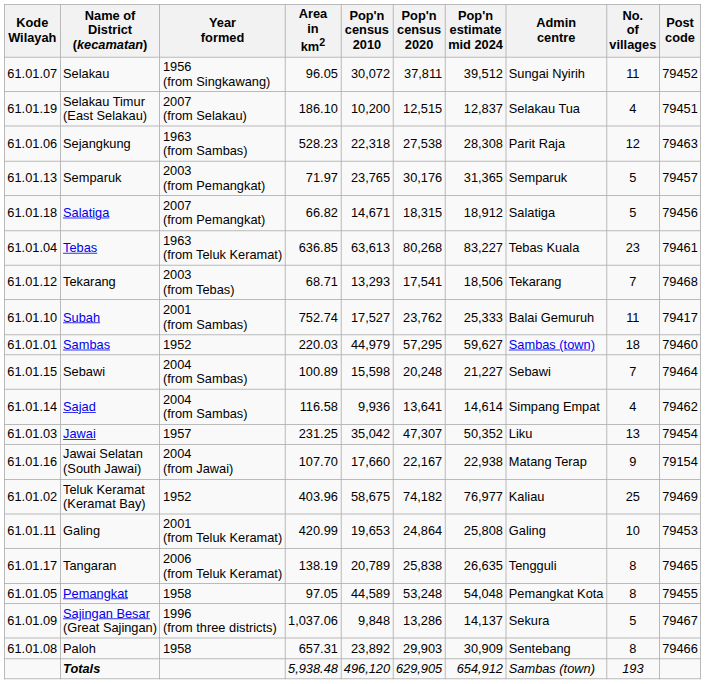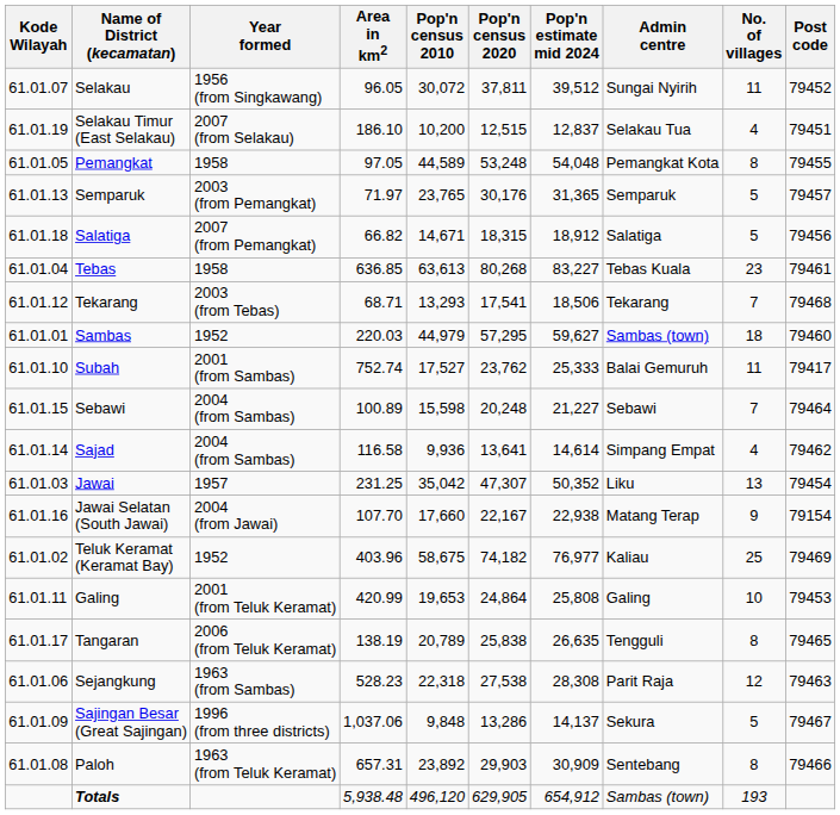 <table class="sortable wikitable">
 <tr>
 <th>Kode <br>Wilayah</th>
 <th>Name of<br>District<br>(<em>kecamatan</em>)</th>
 <th>Year <br>formed</th>
 <th>Area <br> in<br>km<sup>2</sup></th>
 <th>Pop'n<br>census<br>2010</th>
 <th>Pop'n<br>census<br>2020</th>
 <th>Pop'n<br>estimate<br>mid 2024</th>
 <th>Admin<br>centre</th>
 <th>No.<br>of<br>villages</th>
 <th>Post<br>code</th>
 </tr>
 <tr>
 <td>61.01.07</td>
 <td>Selakau</td>
 <td>1956<br>(from Singkawang)</td>
 <td align="right">96.05</td>
 <td align="right">30,072</td>
 <td align="right">37,811</td>
 <td align="right">39,512</td>
 <td>Sungai Nyirih</td>
 <td align="center">11</td>
 <td>79452</td>
 </tr>
 <tr>
 <td>61.01.19</td>
 <td>Selakau Timur <br>(East Selakau)</td>
 <td>2007<br>(from Selakau)</td>
 <td align="right">186.10</td>
 <td align="right">10,200</td>
 <td align="right">12,515</td>
 <td align="right">12,837</td>
 <td>Selakau Tua</td>
 <td align="center">4</td>
 <td>79451</td>
 </tr>
 <tr>
-<td>61.01.06</td>
-<td>Sejangkung</td>
-<td>1963<br>(from Sambas)</td>
-<td align="right">528.23</td>
-<td align="right">22,318</td>
-<td align="right">27,538</td>
-<td align="right">28,308</td>
-<td>Parit Raja</td>
-<td align="center">12</td>
-<td>79463</td>
+<td>61.01.05</td>
+<td><a href='#'>Pemangkat</a></td>
+<td>1958</td>
+<td align="right">97.05</td>
+<td align="right">44,589</td>
+<td align="right">53,248</td>
+<td align="right">54,048</td>
+<td>Pemangkat Kota</td>
+<td align="center">8</td>
+<td>79455</td>
 </tr>
 <tr>
 <td>61.01.13</td>
 <td>Semparuk</td>
 <td>2003<br>(from Pemangkat)</td>
 <td align="right">71.97</td>
 <td align="right">23,765</td>
 <td align="right">30,176</td>
 <td align="right">31,365</td>
 <td>Semparuk</td>
 <td align="center">5</td>
 <td>79457</td>
 </tr>
 <tr>
 <td>61.01.18</td>
 <td><a href='#'>Salatiga</a></td>
 <td>2007<br>(from Pemangkat)</td>
 <td align="right">66.82</td>
 <td align="right">14,671</td>
 <td align="right">18,315</td>
 <td align="right">18,912</td>
 <td>Salatiga</td>
 <td align="center">5</td>
 <td>79456</td>
 </tr>
 <tr>
 <td>61.01.04</td>
 <td><a href='#'>Tebas</a></td>
-<td>1963<br>(from Teluk Keramat)</td>
+<td>1958</td>
 <td align="right">636.85</td>
 <td align="right">63,613</td>
 <td align="right">80,268</td>
 <td align="right">83,227</td>
 <td>Tebas Kuala</td>
 <td align="center">23</td>
 <td>79461</td>
 </tr>
 <tr>
 <td>61.01.12</td>
 <td>Tekarang</td>
 <td>2003<br>(from Tebas)</td>
 <td align="right">68.71</td>
 <td align="right">13,293</td>
 <td align="right">17,541</td>
 <td align="right">18,506</td>
 <td>Tekarang</td>
 <td align="center">7</td>
 <td>79468</td>
 </tr>
 <tr>
+<td>61.01.01</td>
+<td><a href='#'>Sambas</a></td>
+<td>1952</td>
+<td align="right">220.03</td>
+<td align="right">44,979</td>
+<td align="right">57,295</td>
+<td align="right">59,627</td>
+<td><a href='#'>Sambas (town)</a></td>
+<td align="center">18</td>
+<td>79460</td>
+</tr>
+<tr>
 <td>61.01.10</td>
 <td><a href='#'>Subah</a></td>
 <td>2001<br>(from Sambas)</td>
 <td align="right">752.74</td>
 <td align="right">17,527</td>
 <td align="right">23,762</td>
 <td align="right">25,333</td>
 <td>Balai Gemuruh</td>
 <td align="center">11</td>
 <td>79417</td>
-</tr>
-<tr>
-<td>61.01.01</td>
-<td><a href='#'>Sambas</a></td>
-<td>1952</td>
-<td align="right">220.03</td>
-<td align="right">44,979</td>
-<td align="right">57,295</td>
-<td align="right">59,627</td>
-<td><a href='#'>Sambas (town)</a></td>
-<td align="center">18</td>
-<td>79460</td>
 </tr>
 <tr>
 <td>61.01.15</td>
 <td>Sebawi</td>
 <td>2004<br>(from Sambas)</td>
 <td align="right">100.89</td>
 <td align="right">15,598</td>
 <td align="right">20,248</td>
 <td align="right">21,227</td>
 <td>Sebawi</td>
 <td align="center">7</td>
 <td>79464</td>
 </tr>
 <tr>
 <td>61.01.14</td>
 <td><a href='#'>Sajad</a></td>
 <td>2004<br>(from Sambas)</td>
 <td align="right">116.58</td>
 <td align="right">9,936</td>
 <td align="right">13,641</td>
 <td align="right">14,614</td>
 <td>Simpang Empat</td>
 <td align="center">4</td>
 <td>79462</td>
 </tr>
 <tr>
 <td>61.01.03</td>
 <td><a href='#'>Jawai</a></td>
 <td>1957</td>
 <td align="right">231.25</td>
 <td align="right">35,042</td>
 <td align="right">47,307</td>
 <td align="right">50,352</td>
 <td>Liku</td>
 <td align="center">13</td>
 <td>79454</td>
 </tr>
 <tr>
 <td>61.01.16</td>
 <td>Jawai Selatan <br>(South Jawai)</td>
 <td>2004<br>(from Jawai)</td>
 <td align="right">107.70</td>
 <td align="right">17,660</td>
 <td align="right">22,167</td>
 <td align="right">22,938</td>
 <td>Matang Terap</td>
 <td align="center">9</td>
 <td>79154</td>
 </tr>
 <tr>
 <td>61.01.02</td>
 <td>Teluk Keramat <br>(Keramat Bay)</td>
 <td>1952</td>
 <td align="right">403.96</td>
 <td align="right">58,675</td>
 <td align="right">74,182</td>
 <td align="right">76,977</td>
 <td>Kaliau</td>
 <td align="center">25</td>
 <td>79469</td>
 </tr>
 <tr>
 <td>61.01.11</td>
 <td>Galing</td>
 <td>2001<br>(from Teluk Keramat)</td>
 <td align="right">420.99</td>
 <td align="right">19,653</td>
 <td align="right">24,864</td>
 <td align="right">25,808</td>
 <td>Galing</td>
 <td align="center">10</td>
 <td>79453</td>
 </tr>
 <tr>
 <td>61.01.17</td>
 <td>Tangaran</td>
 <td>2006<br>(from Teluk Keramat)</td>
 <td align="right">138.19</td>
 <td align="right">20,789</td>
 <td align="right">25,838</td>
 <td align="right">26,635</td>
 <td>Tengguli</td>
 <td align="center">8</td>
 <td>79465</td>
 </tr>
 <tr>
-<td>61.01.05</td>
-<td><a href='#'>Pemangkat</a></td>
-<td>1958</td>
-<td align="right">97.05</td>
-<td align="right">44,589</td>
-<td align="right">53,248</td>
-<td align="right">54,048</td>
-<td>Pemangkat Kota</td>
-<td align="center">8</td>
-<td>79455</td>
+<td>61.01.06</td>
+<td>Sejangkung</td>
+<td>1963<br>(from Sambas)</td>
+<td align="right">528.23</td>
+<td align="right">22,318</td>
+<td align="right">27,538</td>
+<td align="right">28,308</td>
+<td>Parit Raja</td>
+<td align="center">12</td>
+<td>79463</td>
 </tr>
 <tr>
 <td>61.01.09</td>
 <td><a href='#'>Sajingan Besar</a> <br>(Great Sajingan)</td>
 <td>1996<br>(from three districts)</td>
 <td align="right">1,037.06</td>
 <td align="right">9,848</td>
 <td align="right">13,286</td>
 <td align="right">14,137</td>
 <td>Sekura</td>
 <td align="center">5</td>
 <td>79467</td>
 </tr>
 <tr>
 <td>61.01.08</td>
 <td>Paloh</td>
-<td>1958</td>
+<td>1963<br>(from Teluk Keramat)</td>
 <td align="right">657.31</td>
 <td align="right">23,892</td>
 <td align="right">29,903</td>
 <td align="right">30,909</td>
 <td>Sentebang</td>
 <td align="center">8</td>
 <td>79466</td>
 </tr>
 <tr>
 <td></td>
 <td><strong><em>Totals</em></strong></td>
 <td></td>
 <td align="right"><em>5,938.48</em></td>
 <td align="right"><em>496,120</em></td>
 <td align="right"><em>629,905</em></td>
 <td align="right"><em>654,912</em></td>
 <td><em>Sambas (town)</em></td>
 <td align="center"><em>193</em></td>
 <td></td>
 </tr>
 </table>
